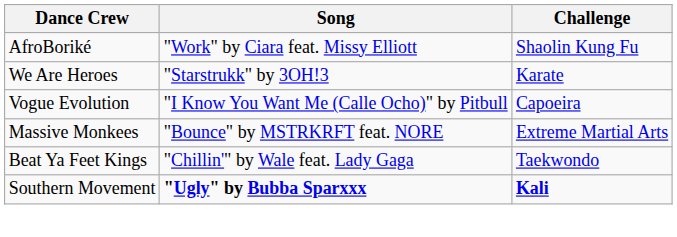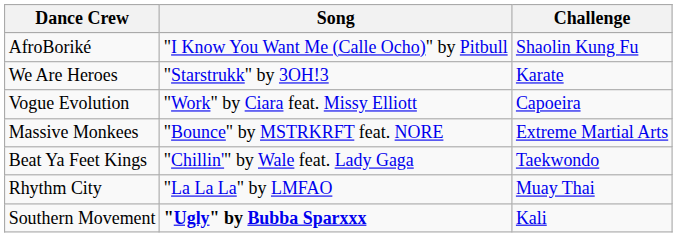 <table class="wikitable">
 <tr>
 <th>Dance Crew</th>
 <th>Song</th>
 <th>Challenge</th>
 </tr>
 <tr>
 <td>AfroBoriké</td>
-<td>"<a href='#'>Work</a>" by <a href='#'>Ciara</a> feat. <a href='#'>Missy Elliott</a></td>
+<td>"<a href='#'>I Know You Want Me (Calle Ocho)</a>" by <a href='#'>Pitbull</a></td>
 <td><a href='#'>Shaolin Kung Fu</a></td>
 </tr>
 <tr>
 <td>We Are Heroes</td>
 <td>"<a href='#'>Starstrukk</a>" by <a href='#'>3OH!3</a></td>
 <td><a href='#'>Karate</a></td>
 </tr>
 <tr>
 <td>Vogue Evolution</td>
-<td>"<a href='#'>I Know You Want Me (Calle Ocho)</a>" by <a href='#'>Pitbull</a></td>
+<td>"<a href='#'>Work</a>" by <a href='#'>Ciara</a> feat. <a href='#'>Missy Elliott</a></td>
 <td><a href='#'>Capoeira</a></td>
 </tr>
 <tr>
 <td>Massive Monkees</td>
 <td>"<a href='#'>Bounce</a>" by <a href='#'>MSTRKRFT</a> feat. <a href='#'>NORE</a></td>
 <td><a href='#'>Extreme Martial Arts</a></td>
 </tr>
 <tr>
 <td>Beat Ya Feet Kings</td>
 <td>"<a href='#'>Chillin'</a>" by <a href='#'>Wale</a> feat. <a href='#'>Lady Gaga</a></td>
 <td><a href='#'>Taekwondo</a></td>
 </tr>
 <tr>
+<td>Rhythm City</td>
+<td>"<a href='#'>La La La</a>" by <a href='#'>LMFAO</a></td>
+<td><a href='#'>Muay Thai</a></td>
+</tr>
+<tr>
 <td>Southern Movement</td>
 <td><strong>"<a href='#'>Ugly</a>" by <a href='#'>Bubba Sparxxx</a></strong></td>
-<td><strong><a href='#'>Kali</a></strong></td>
+<td><a href='#'>Kali</a></td>
 </tr>
 </table>
